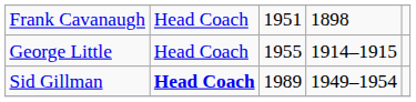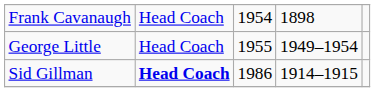 <table class="wikitable">
 <tr>
 </tr>
 <tr>
 <td><a href='#'>Frank Cavanaugh</a></td>
 <td><a href='#'>Head Coach</a></td>
-<td>1951</td>
+<td>1954</td>
 <td>1898</td>
 <td></td>
 </tr>
 <tr>
 <td><a href='#'>George Little</a></td>
 <td><a href='#'>Head Coach</a></td>
 <td>1955</td>
-<td>1914–1915</td>
+<td>1949–1954</td>
 <td></td>
 </tr>
 <tr>
 <td><a href='#'>Sid Gillman</a></td>
 <td><strong><a href='#'>Head Coach</a></strong></td>
-<td>1989</td>
-<td>1949–1954</td>
+<td>1986</td>
+<td>1914–1915</td>
 <td></td>
 </tr>
 <tr>
 </tr>
 </table>
